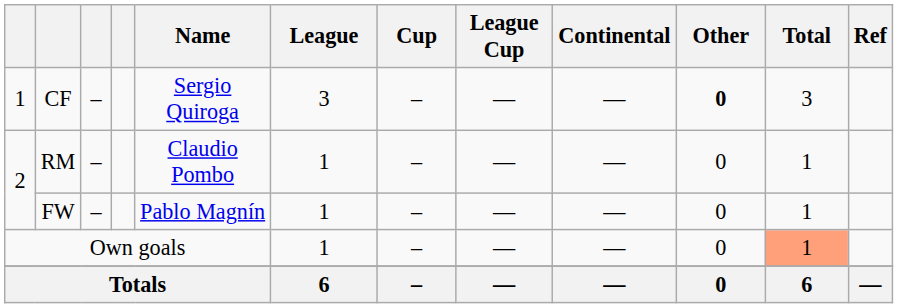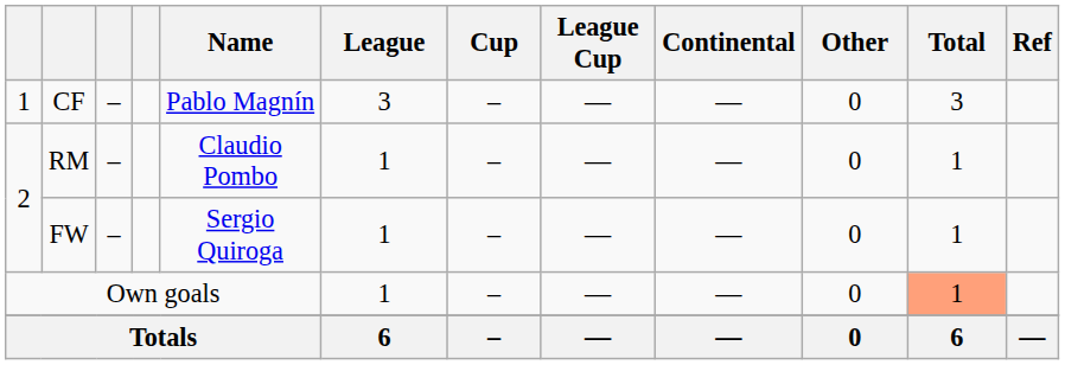 <table class="wikitable sortable" style="font-size: 95%; text-align: center;">
 <tr>
 <th style="width:25px; background:#; color:;"></th>
 <th style="width:25px; background:#; color:;"></th>
 <th style="width:25px; background:#; color:;"></th>
 <th style="width:25px; background:#; color:;"></th>
 <th style="width:150px; background:#; color:;">Name</th>
 <th style="width:100px; background:#; color:;">League</th>
 <th style="width:80px; background:#; color:;">Cup</th>
 <th style="width:80px; background:#; color:;">League Cup</th>
 <th style="width:80px; background:#; color:;">Continental</th>
 <th style="width:80px; background:#; color:;">Other</th>
 <th style="width:80px; background:#; color:;"><strong>Total</strong></th>
 <th style="width:10px; background:#; color:;"><strong>Ref</strong></th>
 </tr>
 <tr>
 <td>1</td>
 <td>CF</td>
 <td>–</td>
 <td></td>
-<td data-sort-value="Quiroga, Sergio"><a href='#'>Sergio Quiroga</a></td>
+<td data-sort-value="Magnín, Pablo"><a href='#'>Pablo Magnín</a></td>
 <td>3</td>
 <td>–</td>
 <td>—</td>
 <td>—</td>
-<td><strong>0</strong></td>
+<td>0</td>
 <td>3</td>
 <td></td>
 </tr>
 <tr>
 <td rowspan=2>2</td>
 <td>RM</td>
 <td>–</td>
 <td></td>
 <td data-sort-value="Pombo, Claudio"><a href='#'>Claudio Pombo</a></td>
 <td>1</td>
 <td>–</td>
 <td>—</td>
 <td>—</td>
 <td>0</td>
 <td>1</td>
 <td></td>
 </tr>
 <tr>
 <td>FW</td>
 <td>–</td>
 <td></td>
-<td data-sort-value="Magnín, Pablo"><a href='#'>Pablo Magnín</a></td>
+<td data-sort-value="Quiroga, Sergio"><a href='#'>Sergio Quiroga</a></td>
 <td>1</td>
 <td>–</td>
 <td>—</td>
 <td>—</td>
 <td>0</td>
 <td>1</td>
 <td></td>
 </tr>
 <tr>
 <td colspan="5">Own goals</td>
 <td>1</td>
 <td>–</td>
 <td>—</td>
 <td>—</td>
 <td>0</td>
 <td style="background: lightsalmon;">1</td>
 <td></td>
 </tr>
 <tr>
 </tr>
 <tr class="sortbottom">
 </tr>
 <tr class="sortbottom">
 <th colspan=5><strong>Totals</strong></th>
 <th><strong>6</strong></th>
 <th><strong>–</strong></th>
 <th><strong>—</strong></th>
 <th><strong>—</strong></th>
 <th><strong>0</strong></th>
 <th><strong>6</strong></th>
 <th><strong>—</strong></th>
 </tr>
 </table>
